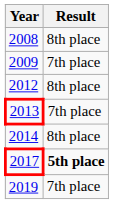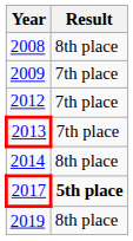 <table class="wikitable">
 <tr>
 <th>Year</th>
 <th>Result</th>
 </tr>
 <tr>
 <td><a href='#'>2008</a></td>
 <td>8th place</td>
 </tr>
 <tr>
 <td><a href='#'>2009</a></td>
 <td>7th place</td>
 </tr>
 <tr>
 <td><a href='#'>2012</a></td>
-<td>8th place</td>
+<td>7th place</td>
 </tr>
 <tr>
 <td style="border: 3px solid red"><a href='#'>2013</a></td>
 <td>7th place</td>
 </tr>
 <tr>
 <td><a href='#'>2014</a></td>
 <td>8th place</td>
 </tr>
 <tr>
 <td style="border: 3px solid red"><a href='#'>2017</a></td>
 <td><strong>5th place</strong></td>
 </tr>
 <tr>
 <td><a href='#'>2019</a></td>
-<td>7th place</td>
+<td>8th place</td>
 </tr>
 </table>
